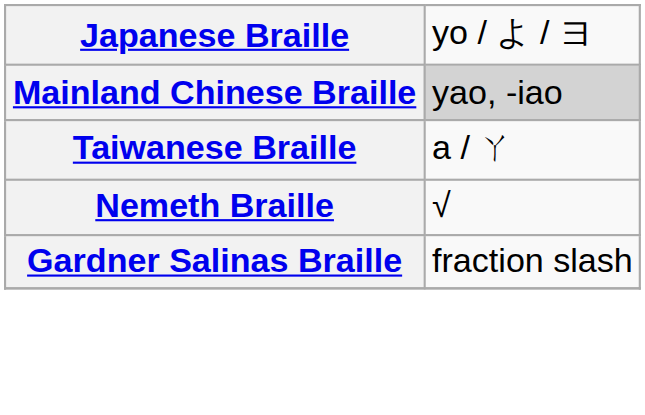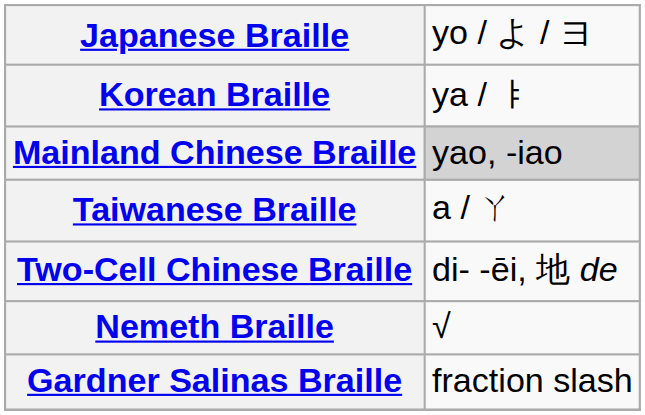 <table class="wikitable">
 <tr>
 <th align=left><a href='#'>Japanese Braille</a></th>
 <td>yo / よ / ヨ </td>
+</tr>
+<tr>
+<th align=left><a href='#'>Korean Braille</a></th>
+<td>ya / ㅑ </td>
 </tr>
 <tr>
 <th align=left><a href='#'>Mainland Chinese Braille</a></th>
 <td style="background: lightgrey;">yao, -iao </td>
 </tr>
 <tr>
 <th align=left><a href='#'>Taiwanese Braille</a></th>
 <td>a / ㄚ</td>
+</tr>
+<tr>
+<th align=left><a href='#'>Two-Cell Chinese Braille</a></th>
+<td>di- -ēi, 地 <em>de</em></td>
 </tr>
 <tr>
 <th align=left><a href='#'>Nemeth Braille</a></th>
 <td>√ </td>
 </tr>
 <tr>
 <th align=left><a href='#'>Gardner Salinas Braille</a></th>
 <td>fraction slash </td>
 </tr>
 <tr>
 </tr>
 <tr>
 </tr>
 </table>
